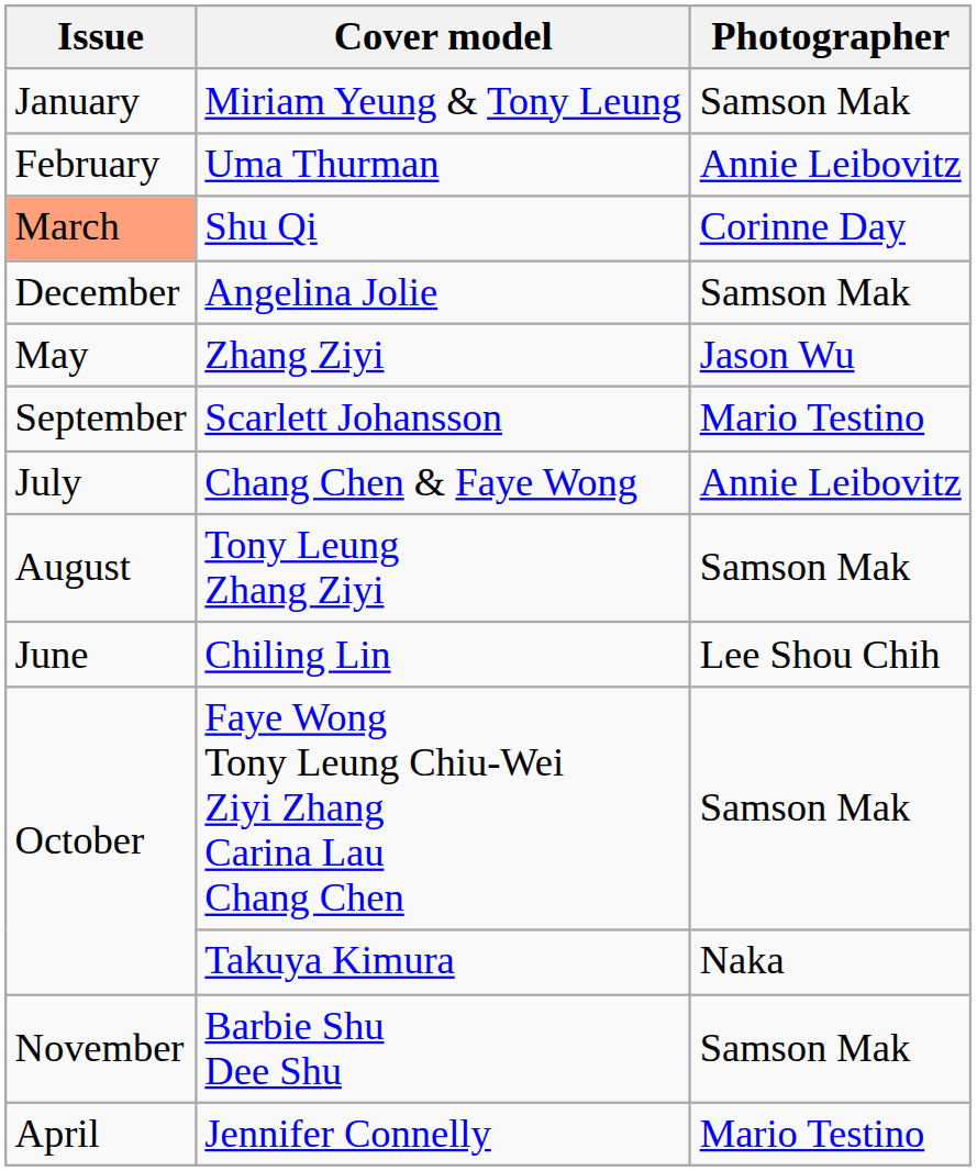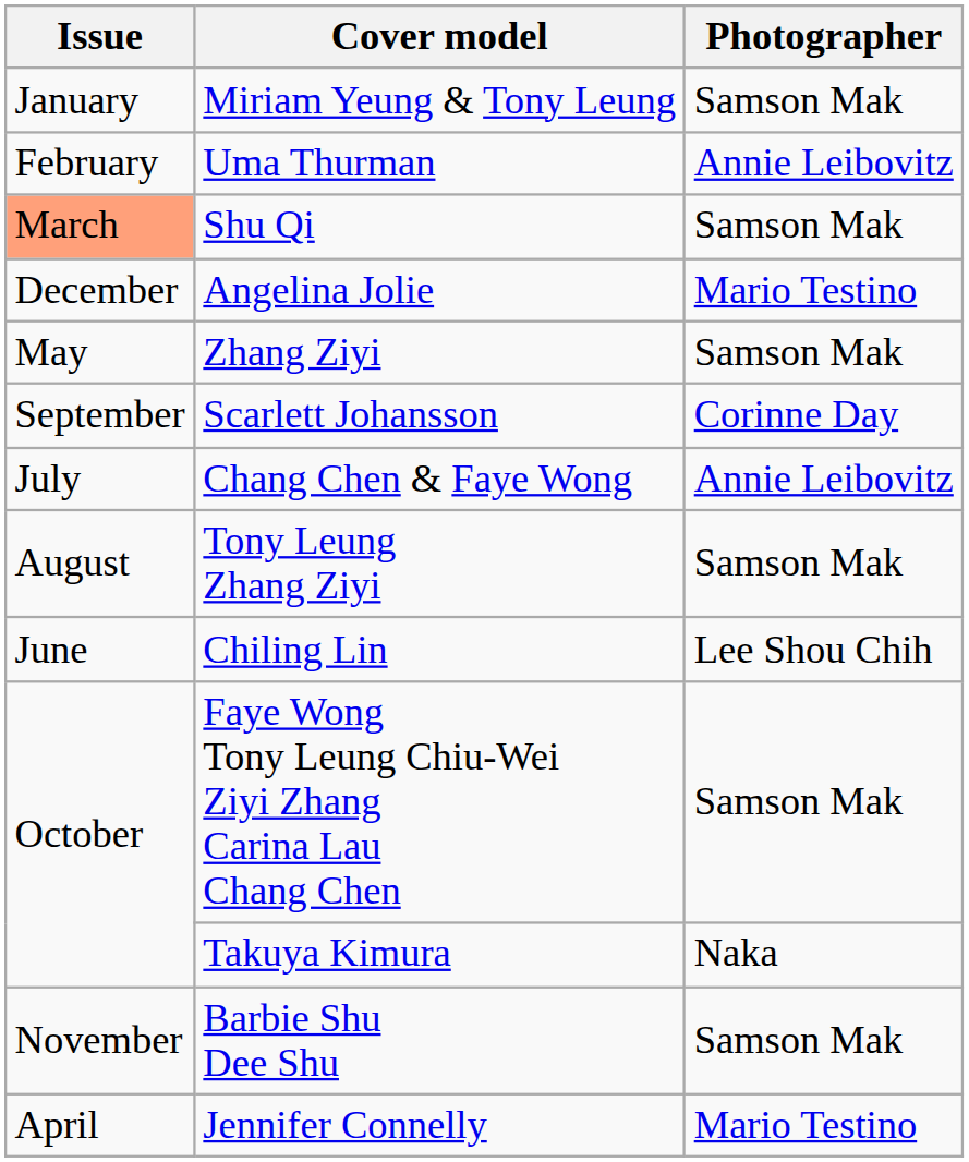 <table class="wikitable">
 <tr>
 <th>Issue</th>
 <th>Cover model</th>
 <th>Photographer</th>
 </tr>
 <tr>
 <td>January</td>
 <td><a href='#'>Miriam Yeung</a> & <a href='#'>Tony Leung</a></td>
 <td>Samson Mak</td>
 </tr>
 <tr>
 <td>February</td>
 <td><a href='#'>Uma Thurman</a></td>
 <td><a href='#'>Annie Leibovitz</a></td>
 </tr>
 <tr>
 <td style="background: lightsalmon;">March</td>
 <td><a href='#'>Shu Qi</a></td>
-<td><a href='#'>Corinne Day</a></td>
+<td>Samson Mak</td>
 </tr>
 <tr>
 <td>December</td>
 <td><a href='#'>Angelina Jolie</a></td>
-<td>Samson Mak</td>
+<td><a href='#'>Mario Testino</a></td>
 </tr>
 <tr>
 <td>May</td>
 <td><a href='#'>Zhang Ziyi</a></td>
-<td><a href='#'>Jason Wu</a></td>
+<td>Samson Mak</td>
 </tr>
 <tr>
 <td>September</td>
 <td><a href='#'>Scarlett Johansson</a></td>
-<td><a href='#'>Mario Testino</a></td>
+<td><a href='#'>Corinne Day</a></td>
 </tr>
 <tr>
 <td>July</td>
 <td><a href='#'>Chang Chen</a> & <a href='#'>Faye Wong</a></td>
 <td><a href='#'>Annie Leibovitz</a></td>
 </tr>
 <tr>
 <td>August</td>
 <td><a href='#'>Tony Leung</a> <br> <a href='#'>Zhang Ziyi</a></td>
 <td>Samson Mak</td>
 </tr>
 <tr>
 <td>June</td>
 <td><a href='#'>Chiling Lin</a></td>
 <td>Lee Shou Chih</td>
 </tr>
 <tr>
 <td rowspan=2>October</td>
 <td><a href='#'>Faye Wong</a> <br> Tony Leung Chiu-Wei <br> <a href='#'>Ziyi Zhang</a> <br> <a href='#'>Carina Lau</a> <br> <a href='#'>Chang Chen</a></td>
 <td>Samson Mak</td>
 </tr>
 <tr>
 <td><a href='#'>Takuya Kimura</a></td>
 <td>Naka</td>
 </tr>
 <tr>
 <td>November</td>
 <td><a href='#'>Barbie Shu</a> <br> <a href='#'>Dee Shu</a></td>
 <td>Samson Mak</td>
 </tr>
 <tr>
 <td>April</td>
 <td><a href='#'>Jennifer Connelly</a></td>
 <td><a href='#'>Mario Testino</a></td>
 </tr>
 </table>
